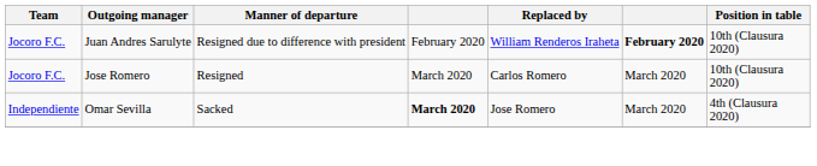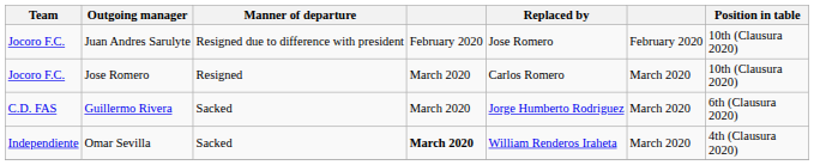 <table class="wikitable">
 <tr>
 <th>Team</th>
 <th>Outgoing manager</th>
 <th>Manner of departure</th>
 <th></th>
 <th>Replaced by</th>
 <th></th>
 <th width=125px>Position in table</th>
 </tr>
 <tr>
 <td><a href='#'>Jocoro F.C.</a></td>
 <td> Juan Andres Sarulyte</td>
 <td>Resigned due to difference with president</td>
 <td>February 2020</td>
-<td> <a href='#'>William Renderos Iraheta</a></td>
-<td><strong>February 2020</strong></td>
+<td> Jose Romero</td>
+<td>February 2020</td>
 <td>10th (Clausura 2020)</td>
 </tr>
 <tr>
 <td><a href='#'>Jocoro F.C.</a></td>
 <td> Jose Romero</td>
 <td>Resigned</td>
 <td>March 2020</td>
 <td> Carlos Romero</td>
 <td>March 2020</td>
 <td>10th (Clausura 2020)</td>
 </tr>
 <tr>
+<td><a href='#'>C.D. FAS</a></td>
+<td> <a href='#'>Guillermo Rivera</a></td>
+<td>Sacked</td>
+<td>March 2020</td>
+<td> <a href='#'>Jorge Humberto Rodriguez</a></td>
+<td>March 2020</td>
+<td>6th (Clausura 2020)</td>
+</tr>
+<tr>
 <td><a href='#'>Independiente</a></td>
 <td> Omar Sevilla</td>
 <td>Sacked</td>
 <td><strong>March 2020</strong></td>
-<td> Jose Romero</td>
+<td> <a href='#'>William Renderos Iraheta</a></td>
 <td>March 2020</td>
 <td>4th (Clausura 2020)</td>
 </tr>
 <tr>
 </tr>
 </table>
